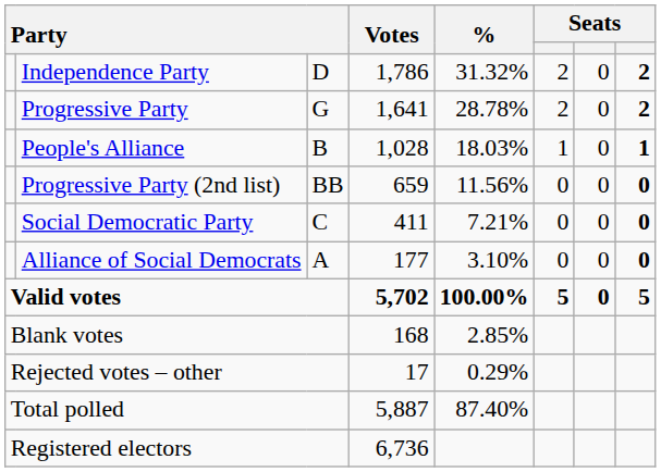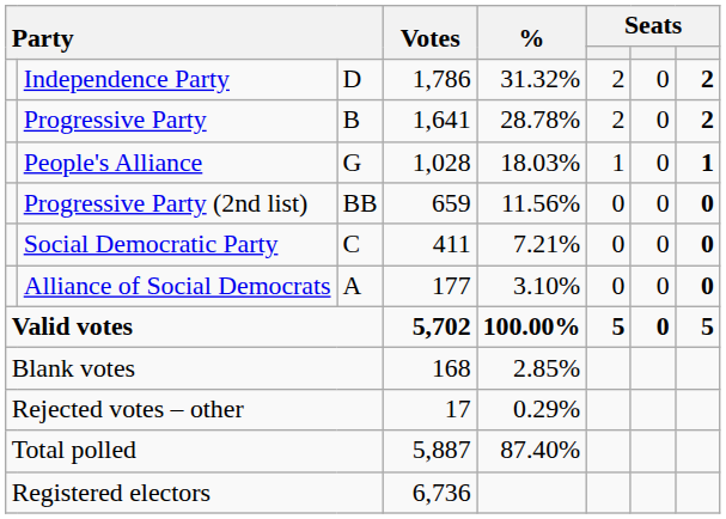 <table class="wikitable" border="1" style="text-align:right;">
 <tr>
 <th style="text-align:left;" valign=bottom rowspan=2 colspan=3>Party</th>
 <th align=center valign=bottom rowspan=2 width="50">Votes</th>
 <th align=center valign=bottom rowspan=2 width="50">%</th>
 <th colspan=3>Seats</th>
 </tr>
 <tr>
 <th align=center valign=bottom width="20"><small></small></th>
 <th align=center valign=bottom width="20"><small><a href='#'></a></small></th>
 <th align=center valign=bottom width="20"><small></small></th>
 </tr>
 <tr>
 <td></td>
 <td align=left><a href='#'>Independence Party</a></td>
 <td align=left>D</td>
 <td>1,786</td>
 <td>31.32%</td>
 <td>2</td>
 <td>0</td>
 <td><strong>2</strong></td>
 </tr>
 <tr>
 <td></td>
 <td align=left><a href='#'>Progressive Party</a></td>
-<td align=left>G</td>
+<td align=left>B</td>
 <td>1,641</td>
 <td>28.78%</td>
 <td>2</td>
 <td>0</td>
 <td><strong>2</strong></td>
 </tr>
 <tr>
 <td></td>
 <td align=left><a href='#'>People's Alliance</a></td>
-<td align=left>B</td>
+<td align=left>G</td>
 <td>1,028</td>
 <td>18.03%</td>
 <td>1</td>
 <td>0</td>
 <td><strong>1</strong></td>
 </tr>
 <tr>
 <td></td>
 <td align=left><a href='#'>Progressive Party</a> (2nd list)</td>
 <td align=left>BB</td>
 <td>659</td>
 <td>11.56%</td>
 <td>0</td>
 <td>0</td>
 <td><strong>0</strong></td>
 </tr>
 <tr>
 <td></td>
 <td align=left><a href='#'>Social Democratic Party</a></td>
 <td align=left>C</td>
 <td>411</td>
 <td>7.21%</td>
 <td>0</td>
 <td>0</td>
 <td><strong>0</strong></td>
 </tr>
 <tr>
 <td></td>
 <td align=left><a href='#'>Alliance of Social Democrats</a></td>
 <td align=left>A</td>
 <td>177</td>
 <td>3.10%</td>
 <td>0</td>
 <td>0</td>
 <td><strong>0</strong></td>
 </tr>
 <tr style="font-weight:bold">
 <td align=left colspan=3>Valid votes</td>
 <td>5,702</td>
 <td>100.00%</td>
 <td>5</td>
 <td>0</td>
 <td>5</td>
 </tr>
 <tr>
 <td align=left colspan=3>Blank votes</td>
 <td>168</td>
 <td>2.85%</td>
 <td></td>
 <td></td>
 <td></td>
 </tr>
 <tr>
 <td align=left colspan=3>Rejected votes – other</td>
 <td>17</td>
 <td>0.29%</td>
 <td></td>
 <td></td>
 <td></td>
 </tr>
 <tr>
 <td align=left colspan=3>Total polled</td>
 <td>5,887</td>
 <td>87.40%</td>
 <td></td>
 <td></td>
 <td></td>
 </tr>
 <tr>
 <td align=left colspan=3>Registered electors</td>
 <td>6,736</td>
 <td></td>
 <td></td>
 <td></td>
 <td></td>
 </tr>
 </table>
